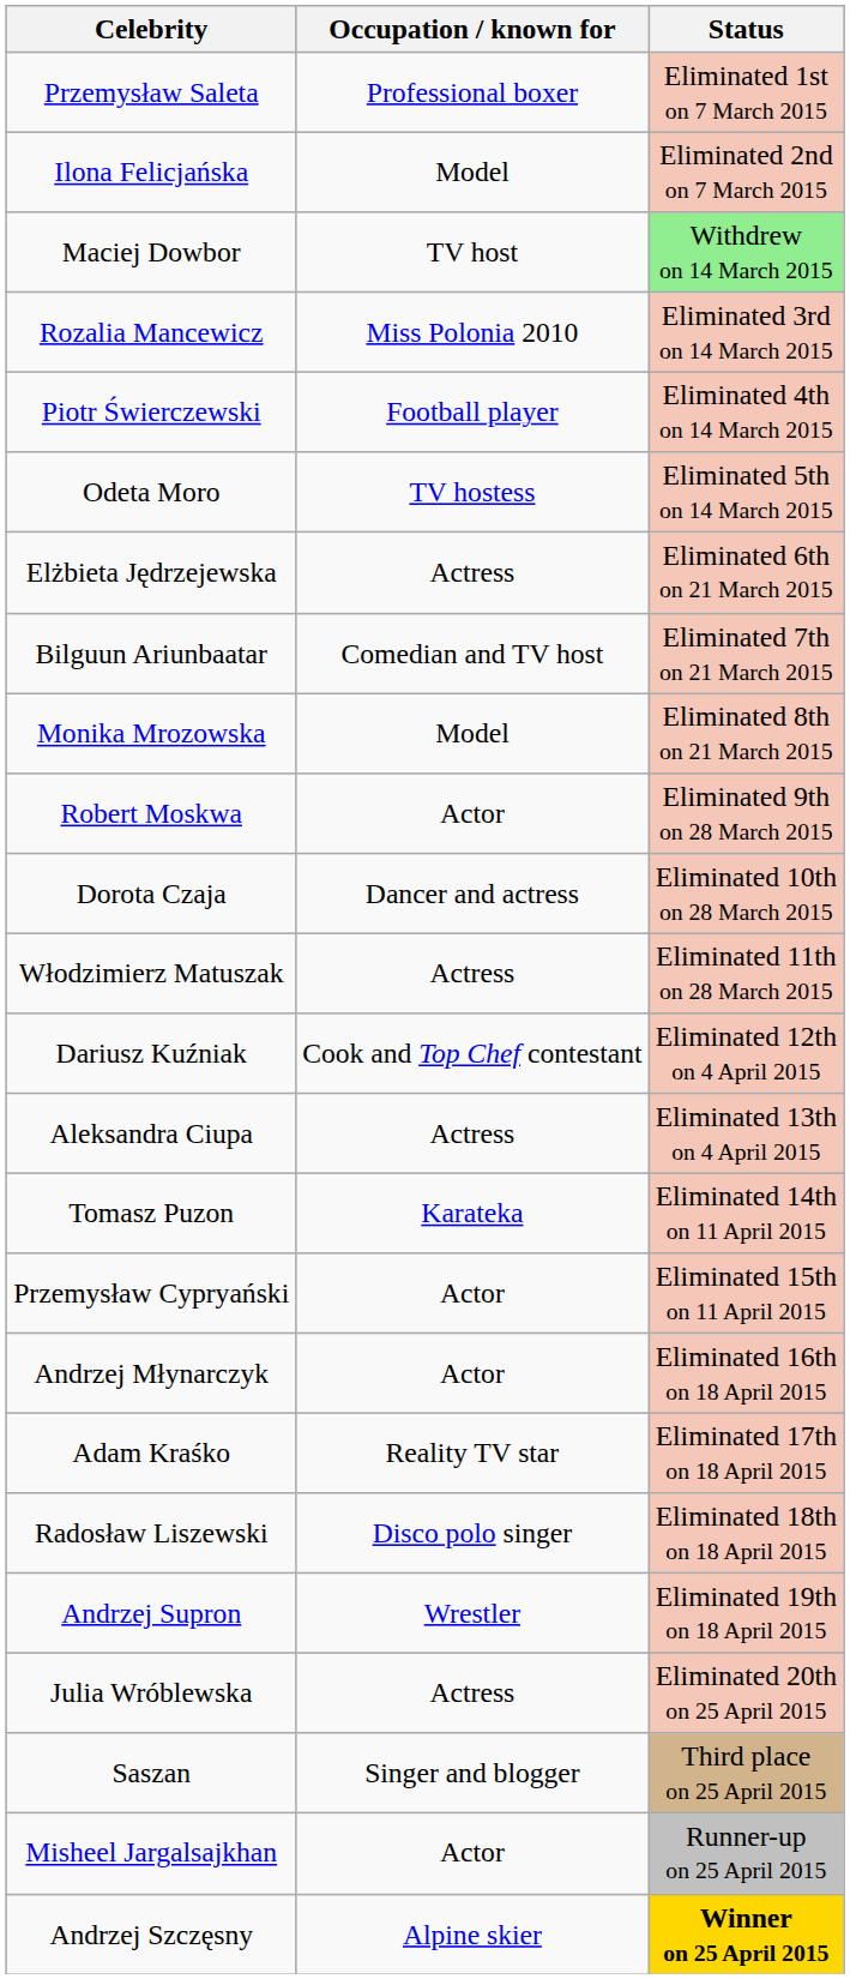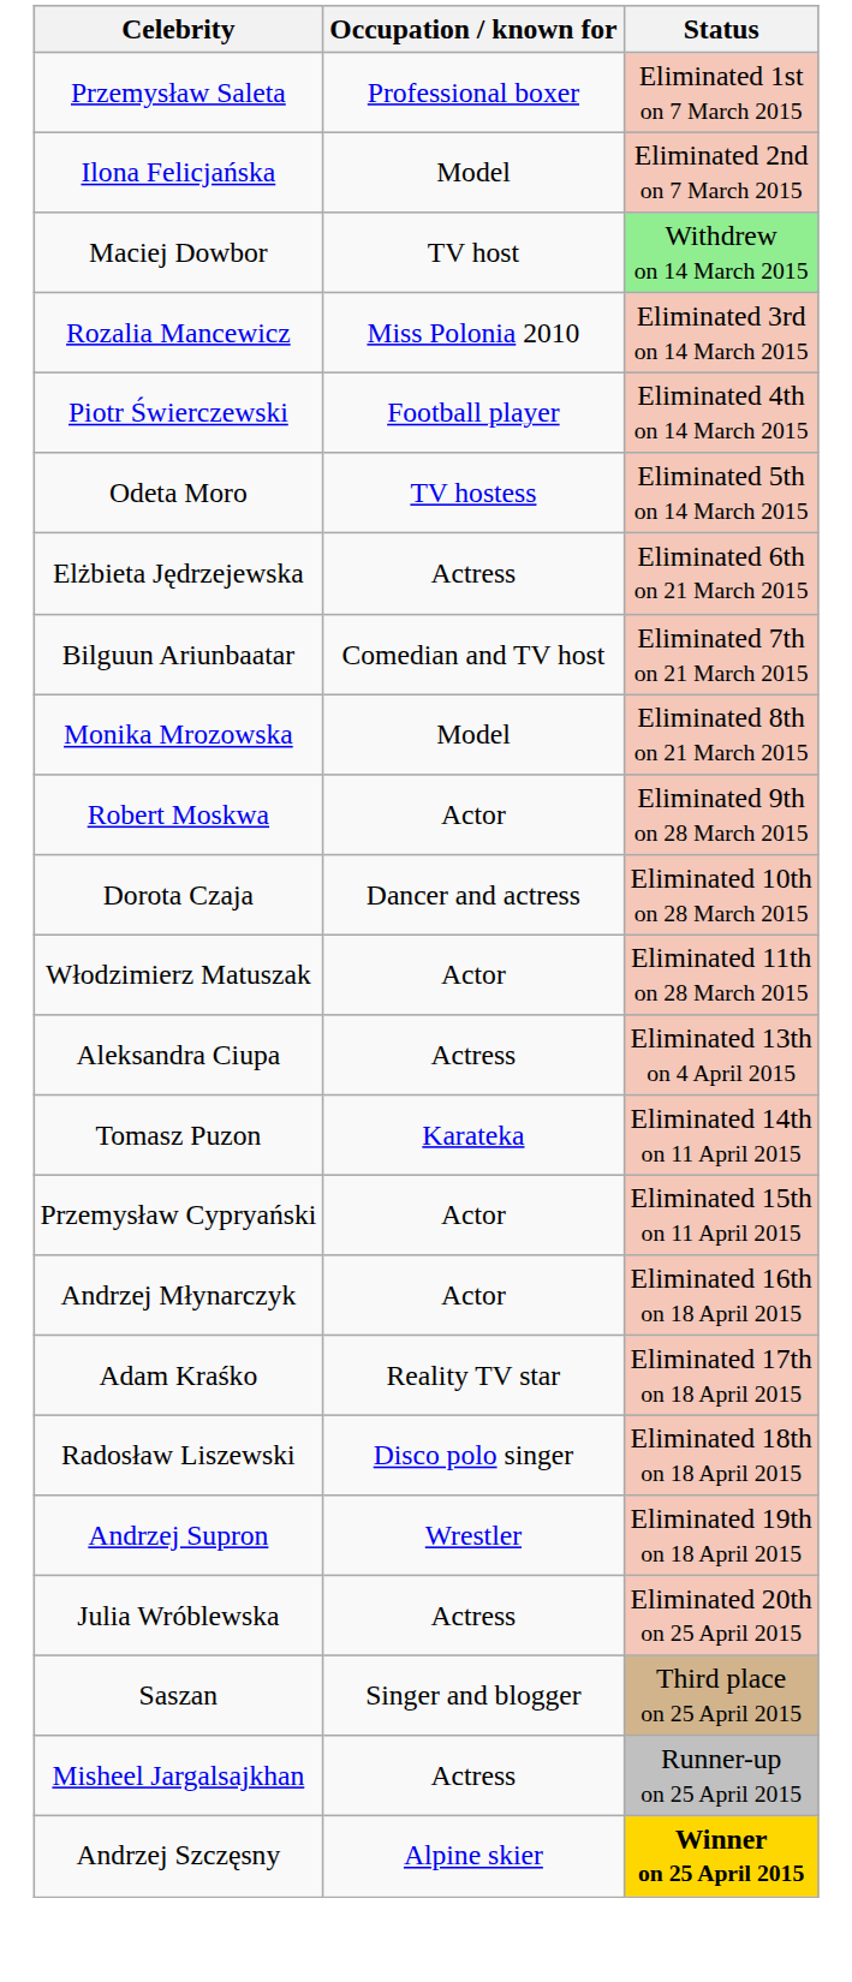 <table class="wikitable sortable" style="text-align: center; white-space:nowrap; margin:auto; font-size:95.2%;">
 <tr>
 <th>Celebrity</th>
 <th>Occupation / known for</th>
 <th>Status</th>
 </tr>
 <tr>
 <td><a href='#'>Przemysław Saleta</a></td>
 <td><a href='#'>Professional boxer</a></td>
 <td style="background:#f4c7b8;">Eliminated 1st<br><small>on 7 March 2015</small></td>
 </tr>
 <tr>
 <td><a href='#'>Ilona Felicjańska</a></td>
 <td>Model</td>
 <td style="background:#f4c7b8;">Eliminated 2nd<br><small>on 7 March 2015</small></td>
 </tr>
 <tr>
 <td>Maciej Dowbor</td>
 <td>TV host</td>
 <td style="background:lightgreen;">Withdrew<br><small>on 14 March 2015</small></td>
 </tr>
 <tr>
 <td><a href='#'>Rozalia Mancewicz</a></td>
 <td><a href='#'>Miss Polonia</a> 2010</td>
 <td style="background:#f4c7b8;">Eliminated 3rd<br><small>on 14 March 2015</small></td>
 </tr>
 <tr>
 <td><a href='#'>Piotr Świerczewski</a></td>
 <td><a href='#'>Football player</a></td>
 <td style="background:#f4c7b8;">Eliminated 4th<br><small>on 14 March 2015</small></td>
 </tr>
 <tr>
 <td>Odeta Moro</td>
 <td><a href='#'>TV hostess</a></td>
 <td style="background:#f4c7b8;">Eliminated 5th<br><small>on 14 March 2015</small></td>
 </tr>
 <tr>
 <td>Elżbieta Jędrzejewska</td>
 <td>Actress</td>
 <td style="background:#f4c7b8;">Eliminated 6th<br><small>on 21 March 2015</small></td>
 </tr>
 <tr>
 <td>Bilguun Ariunbaatar</td>
 <td>Comedian and TV host</td>
 <td style="background:#f4c7b8;">Eliminated 7th<br><small>on 21 March 2015</small></td>
 </tr>
 <tr>
 <td><a href='#'>Monika Mrozowska</a></td>
 <td>Model</td>
 <td style="background:#f4c7b8;">Eliminated 8th<br><small>on 21 March 2015</small></td>
 </tr>
 <tr>
 <td><a href='#'>Robert Moskwa</a></td>
 <td>Actor</td>
 <td style="background:#f4c7b8;">Eliminated 9th<br><small>on 28 March 2015</small></td>
 </tr>
 <tr>
 <td>Dorota Czaja</td>
 <td>Dancer and actress</td>
 <td style="background:#f4c7b8;">Eliminated 10th<br><small>on 28 March 2015</small></td>
 </tr>
 <tr>
 <td>Włodzimierz Matuszak</td>
-<td>Actress</td>
+<td>Actor</td>
 <td style="background:#f4c7b8;">Eliminated 11th<br><small>on 28 March 2015</small></td>
-</tr>
-<tr>
-<td>Dariusz Kuźniak</td>
-<td>Cook and <em><a href='#'>Top Chef</a></em> contestant</td>
-<td style="background:#f4c7b8;">Eliminated 12th<br><small>on 4 April 2015</small></td>
 </tr>
 <tr>
 <td>Aleksandra Ciupa</td>
 <td>Actress</td>
 <td style="background:#f4c7b8;">Eliminated 13th<br><small>on 4 April 2015</small></td>
 </tr>
 <tr>
 <td>Tomasz Puzon</td>
 <td><a href='#'>Karateka</a></td>
 <td style="background:#f4c7b8;">Eliminated 14th<br><small>on 11 April 2015</small></td>
 </tr>
 <tr>
 <td>Przemysław Cypryański</td>
 <td>Actor</td>
 <td style="background:#f4c7b8;">Eliminated 15th<br><small>on 11 April 2015</small></td>
 </tr>
 <tr>
 <td>Andrzej Młynarczyk</td>
 <td>Actor</td>
 <td style="background:#f4c7b8;">Eliminated 16th<br><small>on 18 April 2015</small></td>
 </tr>
 <tr>
 <td>Adam Kraśko</td>
 <td>Reality TV star</td>
 <td style="background:#f4c7b8;">Eliminated 17th<br><small>on 18 April 2015</small></td>
 </tr>
 <tr>
 <td>Radosław Liszewski</td>
 <td><a href='#'>Disco polo</a> singer</td>
 <td style="background:#f4c7b8;">Eliminated 18th<br><small>on 18 April 2015</small></td>
 </tr>
 <tr>
 <td><a href='#'>Andrzej Supron</a></td>
 <td><a href='#'>Wrestler</a></td>
 <td style="background:#f4c7b8;">Eliminated 19th<br><small>on 18 April 2015</small></td>
 </tr>
 <tr>
 <td>Julia Wróblewska</td>
 <td>Actress</td>
 <td style="background:#f4c7b8;">Eliminated 20th<br><small>on 25 April 2015</small></td>
 </tr>
 <tr>
 <td>Saszan</td>
 <td>Singer and blogger</td>
 <td style=background:tan;>Third place<br><small>on 25 April 2015</small></td>
 </tr>
 <tr>
 <td><a href='#'>Misheel Jargalsajkhan</a></td>
-<td>Actor</td>
+<td>Actress</td>
 <td style=background:silver;>Runner-up<br><small>on 25 April 2015</small></td>
 </tr>
 <tr>
 <td>Andrzej Szczęsny</td>
 <td><a href='#'>Alpine skier</a></td>
 <td style=background:gold><strong>Winner</strong><br><small><strong>on 25 April 2015</strong></small></td>
 </tr>
 </table>
